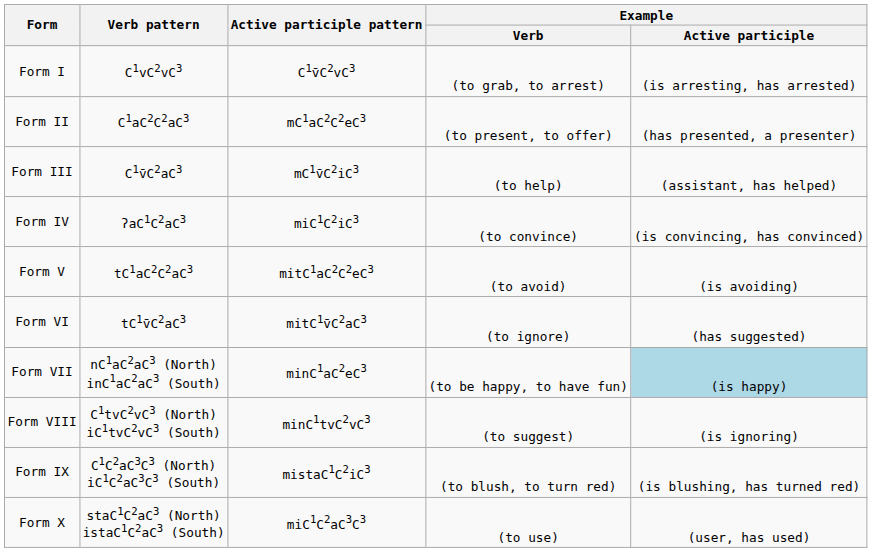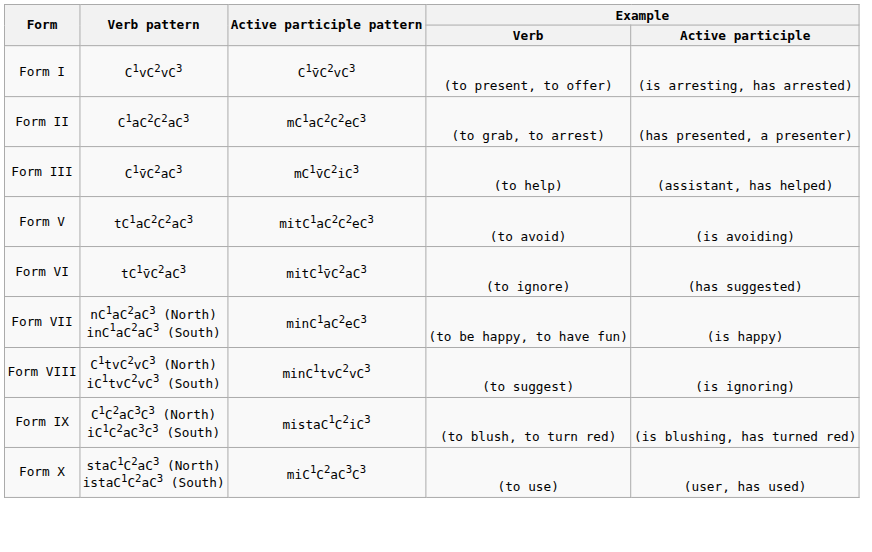 <table class="wikitable" style="text-align:center;">
 <tr>
 <th rowspan="2">Form</th>
 <th rowspan="2">Verb pattern</th>
 <th rowspan="2">Active participle pattern</th>
 <th colspan="2">Example</th>
 </tr>
 <tr>
 <th>Verb</th>
 <th>Active participle</th>
 </tr>
 <tr>
 <td>Form I</td>
 <td>C<sup>1</sup>vC<sup>2</sup>vC<sup>3</sup></td>
 <td>C<sup>1</sup>v̄C<sup>2</sup>vC<sup>3</sup></td>
-<td><br> <br> (to grab, to arrest)</td>
+<td><br> <br> (to present, to offer)</td>
 <td><br> <br> (is arresting, has arrested)</td>
 </tr>
 <tr>
 <td>Form II</td>
 <td>C<sup>1</sup>aC<sup>2</sup>C<sup>2</sup>aC<sup>3</sup></td>
 <td>mC<sup>1</sup>aC<sup>2</sup>C<sup>2</sup>eC<sup>3</sup></td>
-<td><br> <br> (to present, to offer)</td>
+<td><br> <br> (to grab, to arrest)</td>
 <td><br> <br> (has presented, a presenter)</td>
 </tr>
 <tr>
 <td>Form III</td>
 <td>C<sup>1</sup>v̄C<sup>2</sup>aC<sup>3</sup></td>
 <td>mC<sup>1</sup>v̄C<sup>2</sup>iC<sup>3</sup></td>
 <td><br> <br> (to help)</td>
 <td><br> <br> (assistant, has helped)</td>
-</tr>
-<tr>
-<td>Form IV</td>
-<td>ʔaC<sup>1</sup>C<sup>2</sup>aC<sup>3</sup></td>
-<td>miC<sup>1</sup>C<sup>2</sup>iC<sup>3</sup></td>
-<td><br> <br> (to convince)</td>
-<td><br> <br> (is convincing, has convinced)</td>
 </tr>
 <tr>
 <td>Form V</td>
 <td>tC<sup>1</sup>aC<sup>2</sup>C<sup>2</sup>aC<sup>3</sup></td>
 <td>mitC<sup>1</sup>aC<sup>2</sup>C<sup>2</sup>eC<sup>3</sup></td>
 <td><br> <br> (to avoid)</td>
 <td><br> <br> (is avoiding)</td>
 </tr>
 <tr>
 <td>Form VI</td>
 <td>tC<sup>1</sup>v̄C<sup>2</sup>aC<sup>3</sup></td>
 <td>mitC<sup>1</sup>v̄C<sup>2</sup>aC<sup>3</sup></td>
 <td><br> <br> (to ignore)</td>
 <td><br> <br> (has suggested)</td>
 </tr>
 <tr>
 <td>Form VII</td>
 <td>nC<sup>1</sup>aC<sup>2</sup>aC<sup>3</sup> (North)<br> inC<sup>1</sup>aC<sup>2</sup>aC<sup>3</sup> (South)</td>
 <td>minC<sup>1</sup>aC<sup>2</sup>eC<sup>3</sup></td>
 <td><br> <br> (to be happy, to have fun)</td>
-<td style="background: lightblue;"><br> <br> (is happy)</td>
+<td><br> <br> (is happy)</td>
 </tr>
 <tr>
 <td>Form VIII</td>
 <td>C<sup>1</sup>tvC<sup>2</sup>vC<sup>3</sup> (North)<br> iC<sup>1</sup>tvC<sup>2</sup>vC<sup>3</sup> (South)</td>
 <td>minC<sup>1</sup>tvC<sup>2</sup>vC<sup>3</sup></td>
 <td><br> <br> (to suggest)</td>
 <td><br> <br> (is ignoring)</td>
 </tr>
 <tr>
 <td>Form IX</td>
 <td>C<sup>1</sup>C<sup>2</sup>aC<sup>3</sup>C<sup>3</sup> (North)<br> iC<sup>1</sup>C<sup>2</sup>aC<sup>3</sup>C<sup>3</sup> (South)</td>
 <td>mistaC<sup>1</sup>C<sup>2</sup>iC<sup>3</sup></td>
 <td><br> <br> (to blush, to turn red)</td>
 <td><br> <br> (is blushing, has turned red)</td>
 </tr>
 <tr>
 <td>Form X</td>
 <td>staC<sup>1</sup>C<sup>2</sup>aC<sup>3</sup> (North)<br> istaC<sup>1</sup>C<sup>2</sup>aC<sup>3</sup> (South)</td>
 <td>miC<sup>1</sup>C<sup>2</sup>aC<sup>3</sup>C<sup>3</sup></td>
 <td><br> <br> (to use)</td>
 <td><br> <br> (user, has used)</td>
 </tr>
 </table>
